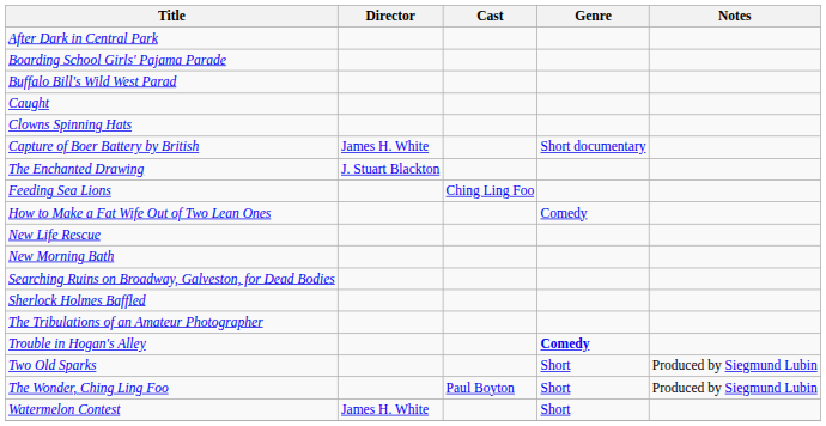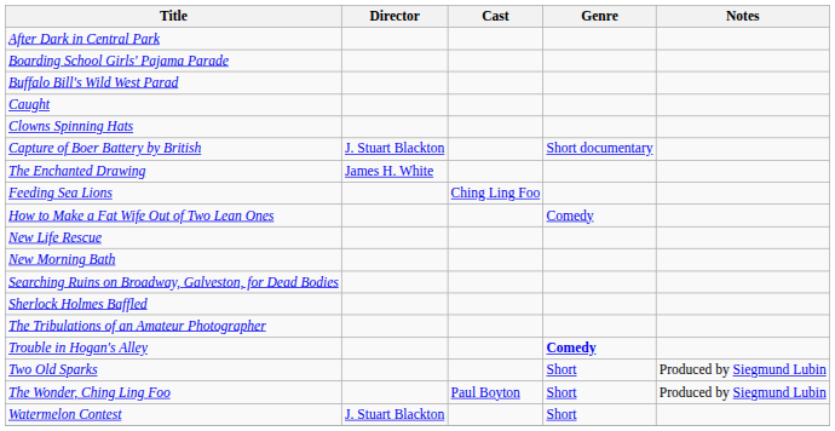 <table class="wikitable">
 <tr>
 <th>Title</th>
 <th>Director</th>
 <th>Cast</th>
 <th>Genre</th>
 <th>Notes</th>
 </tr>
 <tr>
 <td><em><a href='#'>After Dark in Central Park</a></em></td>
 <td></td>
 <td></td>
 <td></td>
 <td></td>
 </tr>
 <tr>
 <td><em><a href='#'>Boarding School Girls' Pajama Parade</a></em></td>
 <td></td>
 <td></td>
 <td></td>
 <td></td>
 </tr>
 <tr>
 <td><em><a href='#'>Buffalo Bill's Wild West Parad</a></em></td>
 <td></td>
 <td></td>
 <td></td>
 <td></td>
 </tr>
 <tr>
 <td><em><a href='#'>Caught</a></em></td>
 <td></td>
 <td></td>
 <td></td>
 <td></td>
 </tr>
 <tr>
 <td><em><a href='#'>Clowns Spinning Hats</a></em></td>
 <td></td>
 <td></td>
 <td></td>
 <td></td>
 </tr>
 <tr>
 <td><em><a href='#'>Capture of Boer Battery by British</a></em></td>
-<td><a href='#'>James H. White</a></td>
+<td><a href='#'>J. Stuart Blackton</a></td>
 <td></td>
 <td><a href='#'>Short documentary</a></td>
 <td></td>
 </tr>
 <tr>
 <td><em><a href='#'>The Enchanted Drawing</a></em></td>
-<td><a href='#'>J. Stuart Blackton</a></td>
+<td><a href='#'>James H. White</a></td>
 <td></td>
 <td></td>
 <td></td>
 </tr>
 <tr>
 <td><em><a href='#'>Feeding Sea Lions</a></em></td>
 <td></td>
 <td><a href='#'>Ching Ling Foo</a></td>
 <td></td>
 <td></td>
 </tr>
 <tr>
 <td><em><a href='#'>How to Make a Fat Wife Out of Two Lean Ones</a></em></td>
 <td></td>
 <td></td>
 <td><a href='#'>Comedy</a></td>
 <td></td>
 </tr>
 <tr>
 <td><em><a href='#'>New Life Rescue</a></em></td>
 <td></td>
 <td></td>
 <td></td>
 <td></td>
 </tr>
 <tr>
 <td><em><a href='#'>New Morning Bath</a></em></td>
 <td></td>
 <td></td>
 <td></td>
 <td></td>
 </tr>
 <tr>
 <td><em><a href='#'>Searching Ruins on Broadway, Galveston, for Dead Bodies</a></em></td>
 <td></td>
 <td></td>
 <td></td>
 <td></td>
 </tr>
 <tr>
 <td><em><a href='#'>Sherlock Holmes Baffled</a></em></td>
 <td></td>
 <td></td>
 <td></td>
 <td></td>
 </tr>
 <tr>
 <td><em><a href='#'>The Tribulations of an Amateur Photographer</a></em></td>
 <td></td>
 <td></td>
 <td></td>
 <td></td>
 </tr>
 <tr>
 <td><em><a href='#'>Trouble in Hogan's Alley</a></em></td>
 <td></td>
 <td></td>
 <td><strong><a href='#'>Comedy</a></strong></td>
 <td></td>
 </tr>
 <tr>
 <td><em><a href='#'>Two Old Sparks</a></em></td>
 <td></td>
 <td></td>
 <td><a href='#'>Short</a></td>
 <td>Produced by <a href='#'>Siegmund Lubin</a></td>
 </tr>
 <tr>
 <td><em><a href='#'>The Wonder, Ching Ling Foo</a></em></td>
 <td></td>
 <td><a href='#'>Paul Boyton</a></td>
 <td><a href='#'>Short</a></td>
 <td>Produced by <a href='#'>Siegmund Lubin</a></td>
 </tr>
 <tr>
 <td><em><a href='#'>Watermelon Contest</a></em></td>
-<td><a href='#'>James H. White</a></td>
+<td><a href='#'>J. Stuart Blackton</a></td>
 <td></td>
 <td><a href='#'>Short</a></td>
 <td></td>
 </tr>
 <tr>
 </tr>
 </table>
